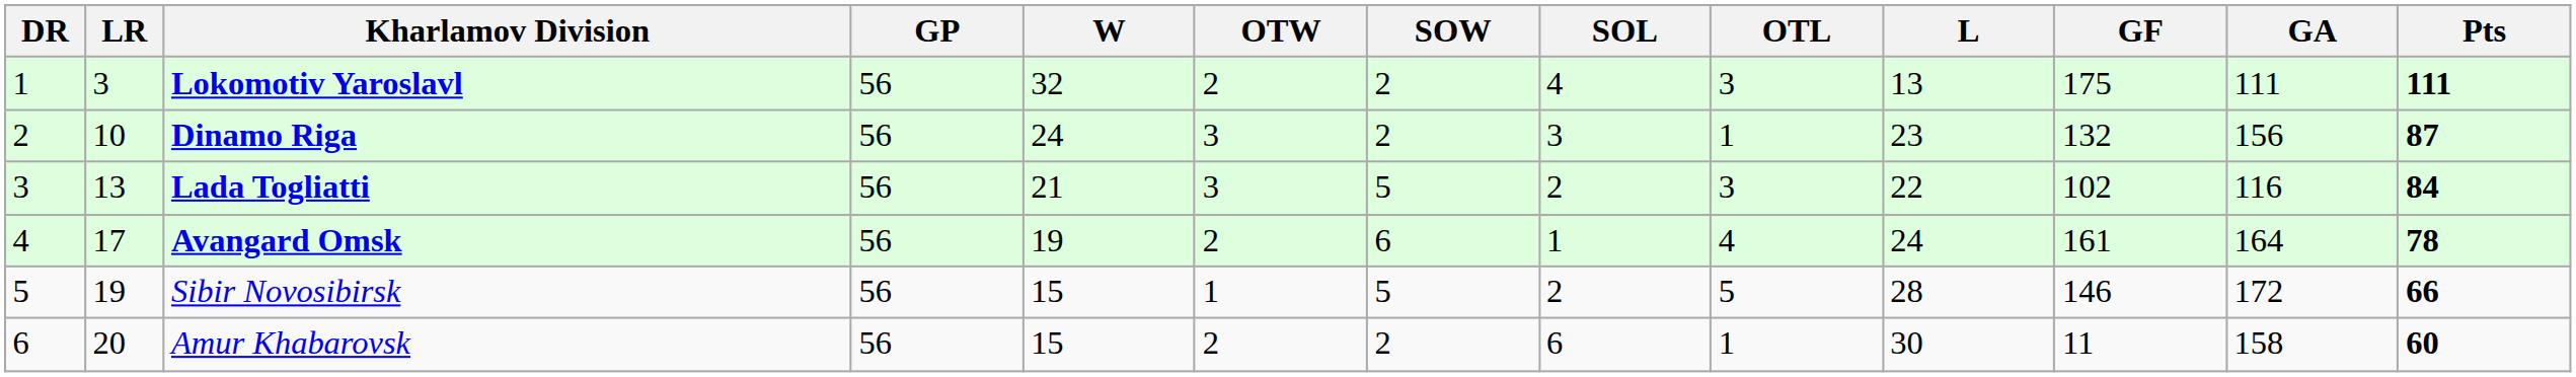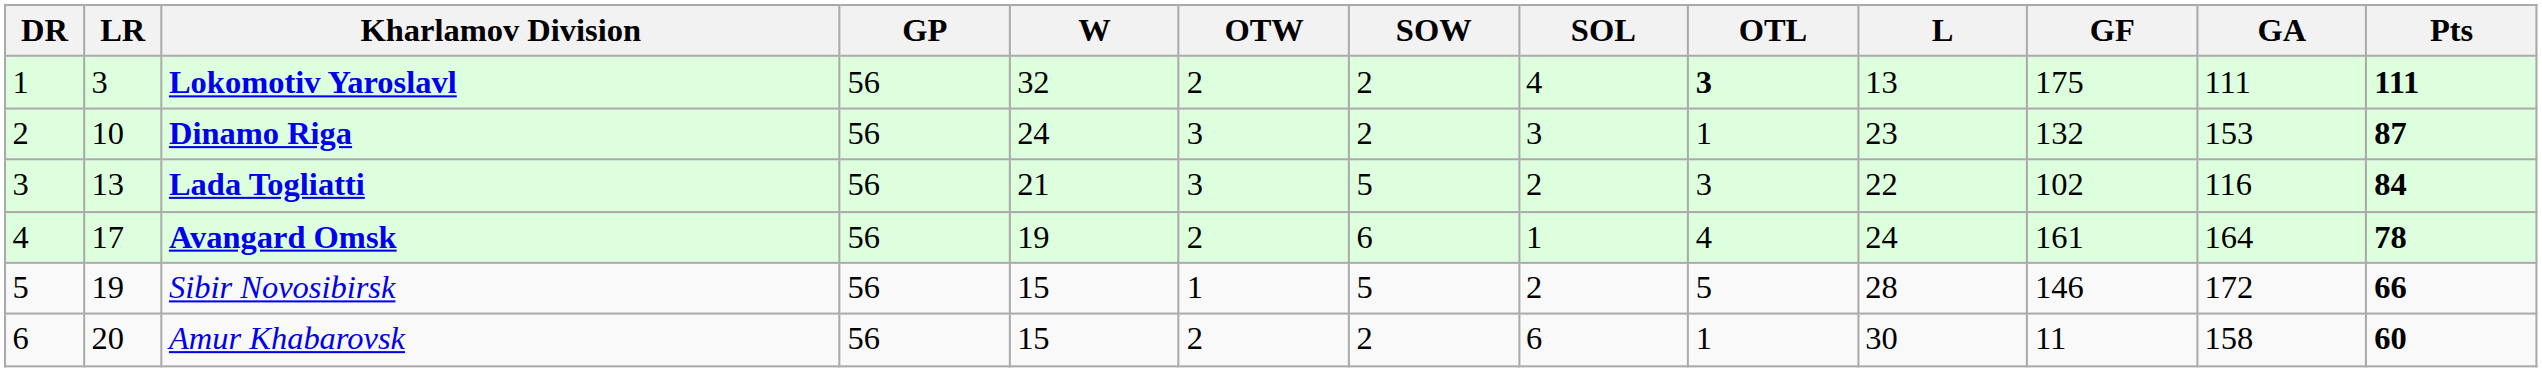 <table class="wikitable sortable">
 <tr>
 <th bgcolor="#DDDDFF" width="2%">DR</th>
 <th bgcolor="#DDDDFF" width="2%">LR</th>
 <th bgcolor="#DDDDFF" width="20%">Kharlamov Division</th>
 <th bgcolor="#DDDDFF" width="5%">GP</th>
 <th bgcolor="#DDDDFF" width="5%">W</th>
 <th bgcolor="#DDDDFF" width="5%">OTW</th>
 <th bgcolor="#DDDDFF" width="5%">SOW</th>
 <th bgcolor="#DDDDFF" width="5%">SOL</th>
 <th bgcolor="#DDDDFF" width="5%">OTL</th>
 <th bgcolor="#DDDDFF" width="5%">L</th>
 <th bgcolor="#DDDDFF" width="5%">GF</th>
 <th bgcolor="#DDDDFF" width="5%">GA</th>
 <th bgcolor="#DDDDFF" width="5%">Pts</th>
 </tr>
 <tr bgcolor="#DDFFDD">
 <td style="text-align:left;">1</td>
 <td>3</td>
 <td> <strong><a href='#'>Lokomotiv Yaroslavl</a></strong></td>
 <td>56</td>
 <td>32</td>
 <td>2</td>
 <td>2</td>
 <td>4</td>
-<td>3</td>
+<td><strong>3</strong></td>
 <td>13</td>
 <td>175</td>
 <td>111</td>
 <td><strong>111</strong></td>
 </tr>
 <tr bgcolor="#DDFFDD">
 <td style="text-align:left;">2</td>
 <td>10</td>
 <td> <strong><a href='#'>Dinamo Riga</a></strong></td>
 <td>56</td>
 <td>24</td>
 <td>3</td>
 <td>2</td>
 <td>3</td>
 <td>1</td>
 <td>23</td>
 <td>132</td>
-<td>156</td>
+<td>153</td>
 <td><strong>87</strong></td>
 </tr>
 <tr bgcolor="#DDFFDD">
 <td style="text-align:left;">3</td>
 <td>13</td>
 <td> <strong><a href='#'>Lada Togliatti</a></strong></td>
 <td>56</td>
 <td>21</td>
 <td>3</td>
 <td>5</td>
 <td>2</td>
 <td>3</td>
 <td>22</td>
 <td>102</td>
 <td>116</td>
 <td><strong>84</strong></td>
 </tr>
 <tr bgcolor="#DDFFDD">
 <td style="text-align:left;">4</td>
 <td>17</td>
 <td> <strong><a href='#'>Avangard Omsk</a></strong></td>
 <td>56</td>
 <td>19</td>
 <td>2</td>
 <td>6</td>
 <td>1</td>
 <td>4</td>
 <td>24</td>
 <td>161</td>
 <td>164</td>
 <td><strong>78</strong></td>
 </tr>
 <tr>
 <td style="text-align:left;">5</td>
 <td>19</td>
 <td> <em><a href='#'>Sibir Novosibirsk</a></em></td>
 <td>56</td>
 <td>15</td>
 <td>1</td>
 <td>5</td>
 <td>2</td>
 <td>5</td>
 <td>28</td>
 <td>146</td>
 <td>172</td>
 <td><strong>66</strong></td>
 </tr>
 <tr>
 <td style="text-align:left;">6</td>
 <td>20</td>
 <td> <em><a href='#'>Amur Khabarovsk</a></em></td>
 <td>56</td>
 <td>15</td>
 <td>2</td>
 <td>2</td>
 <td>6</td>
 <td>1</td>
 <td>30</td>
 <td>11</td>
 <td>158</td>
 <td><strong>60</strong></td>
 </tr>
 </table>
